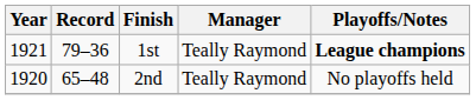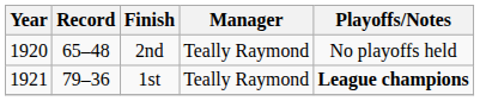 <table class="wikitable" style="text-align:center">
 <tr>
 <th>Year</th>
 <th>Record</th>
 <th>Finish</th>
 <th>Manager</th>
 <th>Playoffs/Notes</th>
 </tr>
 <tr>
+<td>1920</td>
+<td>65–48</td>
+<td>2nd</td>
+<td>Teally Raymond</td>
+<td>No playoffs held</td>
+</tr>
+<tr>
 <td>1921</td>
 <td>79–36</td>
 <td>1st</td>
 <td>Teally Raymond</td>
 <td><strong>League champions</strong></td>
 </tr>
 <tr>
-<td>1920</td>
-<td>65–48</td>
-<td>2nd</td>
-<td>Teally Raymond</td>
-<td>No playoffs held</td>
-</tr>
-<tr>
 </tr>
 </table>
